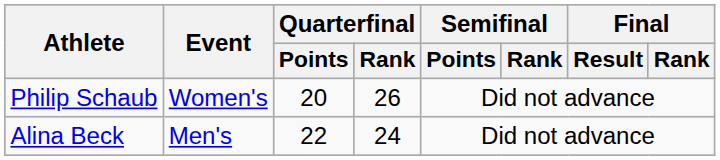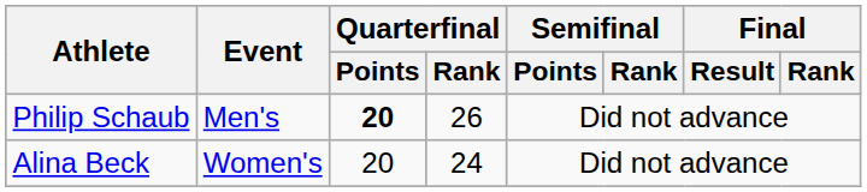 <table class="wikitable" style="font-size:90%;">
 <tr>
 <th rowspan=2>Athlete</th>
 <th rowspan=2>Event</th>
 <th colspan=2>Quarterfinal</th>
 <th colspan=2>Semifinal</th>
 <th colspan=2>Final</th>
 </tr>
 <tr style="font-size:95%">
 <th>Points</th>
 <th>Rank</th>
 <th>Points</th>
 <th>Rank</th>
 <th>Result</th>
 <th>Rank</th>
 </tr>
 <tr align=center>
 <td align=left><a href='#'>Philip Schaub</a></td>
-<td align=left><a href='#'>Women's</a></td>
-<td>20</td>
+<td align=left><a href='#'>Men's</a></td>
+<td><strong>20</strong></td>
 <td>26</td>
 <td colspan="4">Did not advance</td>
 </tr>
 <tr align=center>
 <td align=left><a href='#'>Alina Beck</a></td>
-<td align=left><a href='#'>Men's</a></td>
-<td>22</td>
+<td align=left><a href='#'>Women's</a></td>
+<td>20</td>
 <td>24</td>
 <td colspan="4">Did not advance</td>
 </tr>
 </table>
